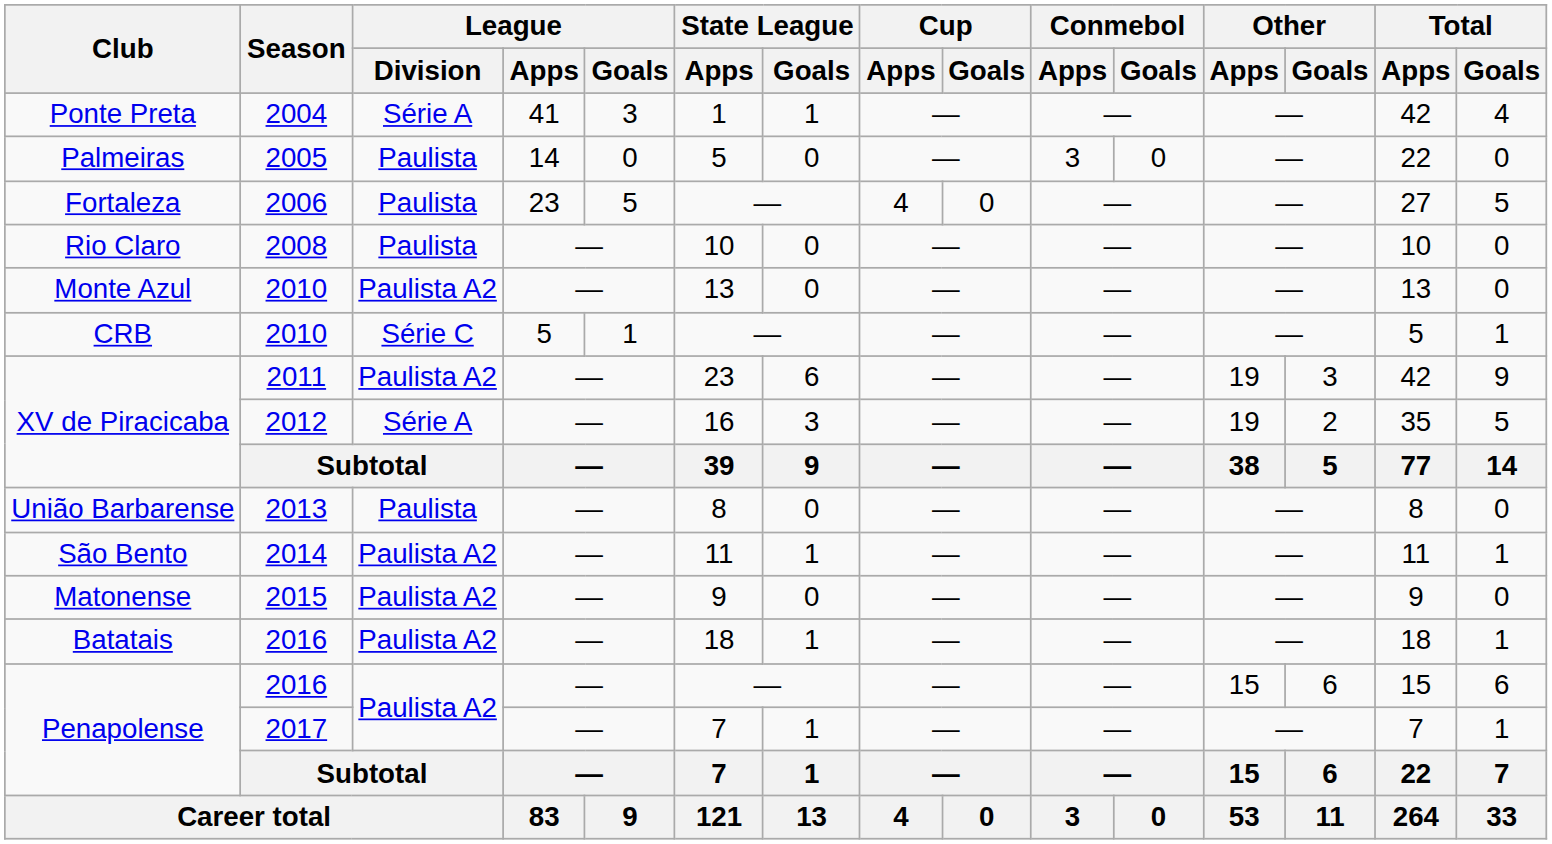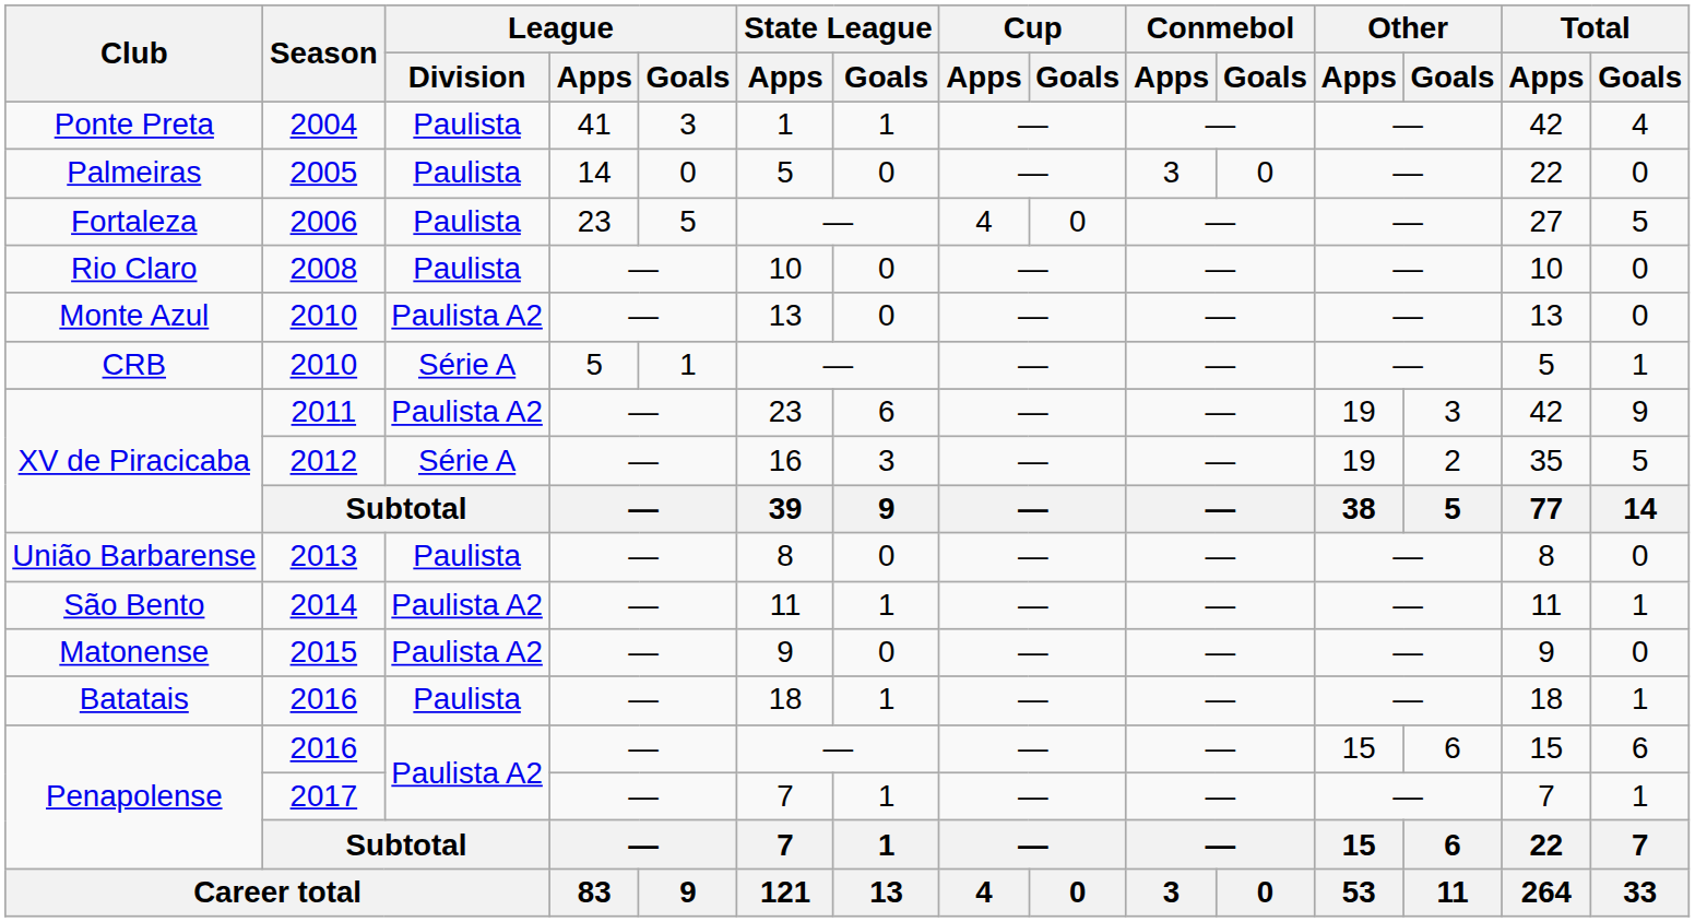 <table class="wikitable" style="text-align: center;">
 <tr>
 <th rowspan="2">Club</th>
 <th rowspan="2">Season</th>
 <th colspan="3">League</th>
 <th colspan="2">State League</th>
 <th colspan="2">Cup</th>
 <th colspan="2">Conmebol</th>
 <th colspan="2">Other</th>
 <th colspan="2">Total</th>
 </tr>
 <tr>
 <th>Division</th>
 <th>Apps</th>
 <th>Goals</th>
 <th>Apps</th>
 <th>Goals</th>
 <th>Apps</th>
 <th>Goals</th>
 <th>Apps</th>
 <th>Goals</th>
 <th>Apps</th>
 <th>Goals</th>
 <th>Apps</th>
 <th>Goals</th>
 </tr>
 <tr>
 <td valign="center"><a href='#'>Ponte Preta</a></td>
 <td><a href='#'>2004</a></td>
-<td><a href='#'>Série A</a></td>
+<td><a href='#'>Paulista</a></td>
 <td>41</td>
 <td>3</td>
 <td>1</td>
 <td>1</td>
 <td colspan="2">—</td>
 <td colspan="2">—</td>
 <td colspan="2">—</td>
 <td>42</td>
 <td>4</td>
 </tr>
 <tr>
 <td valign="center"><a href='#'>Palmeiras</a></td>
 <td><a href='#'>2005</a></td>
 <td><a href='#'>Paulista</a></td>
 <td>14</td>
 <td>0</td>
 <td>5</td>
 <td>0</td>
 <td colspan="2">—</td>
 <td>3</td>
 <td>0</td>
 <td colspan="2">—</td>
 <td>22</td>
 <td>0</td>
 </tr>
 <tr>
 <td valign="center"><a href='#'>Fortaleza</a></td>
 <td><a href='#'>2006</a></td>
 <td><a href='#'>Paulista</a></td>
 <td>23</td>
 <td>5</td>
 <td colspan="2">—</td>
 <td>4</td>
 <td>0</td>
 <td colspan="2">—</td>
 <td colspan="2">—</td>
 <td>27</td>
 <td>5</td>
 </tr>
 <tr>
 <td valign="center"><a href='#'>Rio Claro</a></td>
 <td><a href='#'>2008</a></td>
 <td><a href='#'>Paulista</a></td>
 <td colspan="2">—</td>
 <td>10</td>
 <td>0</td>
 <td colspan="2">—</td>
 <td colspan="2">—</td>
 <td colspan="2">—</td>
 <td>10</td>
 <td>0</td>
 </tr>
 <tr>
 <td valign="center"><a href='#'>Monte Azul</a></td>
 <td><a href='#'>2010</a></td>
 <td><a href='#'>Paulista A2</a></td>
 <td colspan="2">—</td>
 <td>13</td>
 <td>0</td>
 <td colspan="2">—</td>
 <td colspan="2">—</td>
 <td colspan="2">—</td>
 <td>13</td>
 <td>0</td>
 </tr>
 <tr>
 <td valign="center"><a href='#'>CRB</a></td>
 <td><a href='#'>2010</a></td>
-<td><a href='#'>Série C</a></td>
+<td><a href='#'>Série A</a></td>
 <td>5</td>
 <td>1</td>
 <td colspan="2">—</td>
 <td colspan="2">—</td>
 <td colspan="2">—</td>
 <td colspan="2">—</td>
 <td>5</td>
 <td>1</td>
 </tr>
 <tr>
 <td rowspan=3 valign="center"><a href='#'>XV de Piracicaba</a></td>
 <td><a href='#'>2011</a></td>
 <td><a href='#'>Paulista A2</a></td>
 <td colspan="2">—</td>
 <td>23</td>
 <td>6</td>
 <td colspan="2">—</td>
 <td colspan="2">—</td>
 <td>19</td>
 <td>3</td>
 <td>42</td>
 <td>9</td>
 </tr>
 <tr>
 <td><a href='#'>2012</a></td>
 <td><a href='#'>Série A</a></td>
 <td colspan="2">—</td>
 <td>16</td>
 <td>3</td>
 <td colspan="2">—</td>
 <td colspan="2">—</td>
 <td>19</td>
 <td>2</td>
 <td>35</td>
 <td>5</td>
 </tr>
 <tr>
 <th colspan="2">Subtotal</th>
 <th colspan="2">—</th>
 <th>39</th>
 <th>9</th>
 <th colspan="2">—</th>
 <th colspan="2">—</th>
 <th>38</th>
 <th>5</th>
 <th>77</th>
 <th>14</th>
 </tr>
 <tr>
 <td valign="center"><a href='#'>União Barbarense</a></td>
 <td><a href='#'>2013</a></td>
 <td><a href='#'>Paulista</a></td>
 <td colspan="2">—</td>
 <td>8</td>
 <td>0</td>
 <td colspan="2">—</td>
 <td colspan="2">—</td>
 <td colspan="2">—</td>
 <td>8</td>
 <td>0</td>
 </tr>
 <tr>
 <td valign="center"><a href='#'>São Bento</a></td>
 <td><a href='#'>2014</a></td>
 <td><a href='#'>Paulista A2</a></td>
 <td colspan="2">—</td>
 <td>11</td>
 <td>1</td>
 <td colspan="2">—</td>
 <td colspan="2">—</td>
 <td colspan="2">—</td>
 <td>11</td>
 <td>1</td>
 </tr>
 <tr>
 <td valign="center"><a href='#'>Matonense</a></td>
 <td><a href='#'>2015</a></td>
 <td><a href='#'>Paulista A2</a></td>
 <td colspan="2">—</td>
 <td>9</td>
 <td>0</td>
 <td colspan="2">—</td>
 <td colspan="2">—</td>
 <td colspan="2">—</td>
 <td>9</td>
 <td>0</td>
 </tr>
 <tr>
 <td valign="center"><a href='#'>Batatais</a></td>
 <td><a href='#'>2016</a></td>
-<td><a href='#'>Paulista A2</a></td>
+<td><a href='#'>Paulista</a></td>
 <td colspan="2">—</td>
 <td>18</td>
 <td>1</td>
 <td colspan="2">—</td>
 <td colspan="2">—</td>
 <td colspan="2">—</td>
 <td>18</td>
 <td>1</td>
 </tr>
 <tr>
 <td rowspan=3 valign="center"><a href='#'>Penapolense</a></td>
 <td><a href='#'>2016</a></td>
 <td rowspan=2><a href='#'>Paulista A2</a></td>
 <td colspan="2">—</td>
 <td colspan="2">—</td>
 <td colspan="2">—</td>
 <td colspan="2">—</td>
 <td>15</td>
 <td>6</td>
 <td>15</td>
 <td>6</td>
 </tr>
 <tr>
 <td><a href='#'>2017</a></td>
 <td colspan="2">—</td>
 <td>7</td>
 <td>1</td>
 <td colspan="2">—</td>
 <td colspan="2">—</td>
 <td colspan="2">—</td>
 <td>7</td>
 <td>1</td>
 </tr>
 <tr>
 <th colspan="2">Subtotal</th>
 <th colspan="2">—</th>
 <th>7</th>
 <th>1</th>
 <th colspan="2">—</th>
 <th colspan="2">—</th>
 <th>15</th>
 <th>6</th>
 <th>22</th>
 <th>7</th>
 </tr>
 <tr>
 <th colspan="3"><strong>Career total</strong></th>
 <th>83</th>
 <th>9</th>
 <th>121</th>
 <th>13</th>
 <th>4</th>
 <th>0</th>
 <th>3</th>
 <th>0</th>
 <th>53</th>
 <th>11</th>
 <th>264</th>
 <th>33</th>
 </tr>
 </table>
